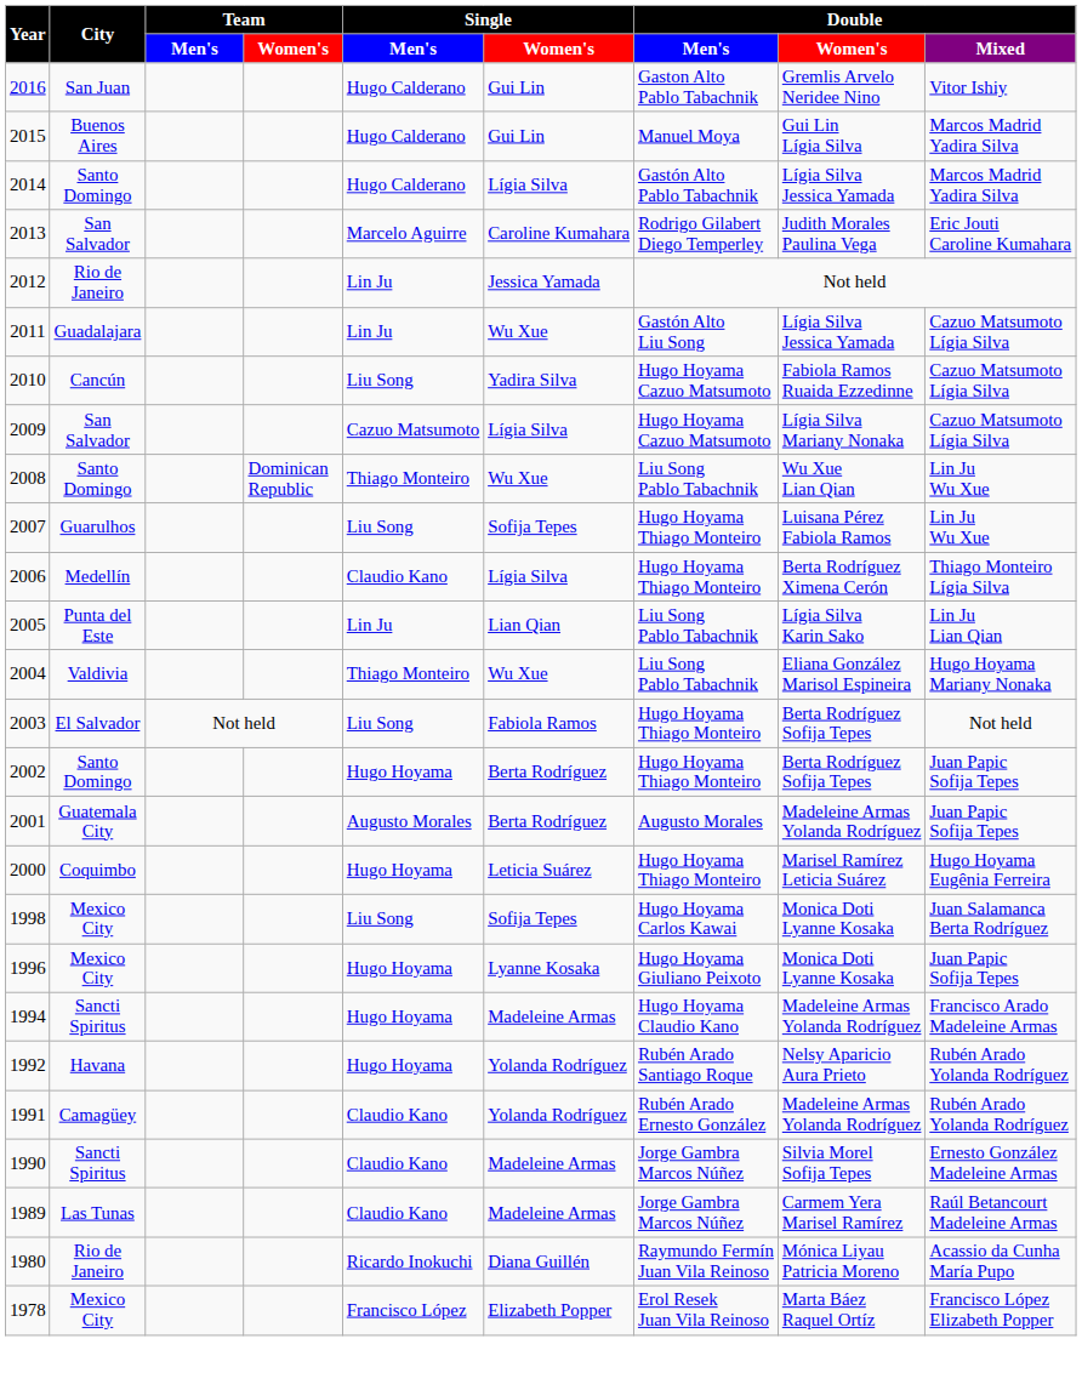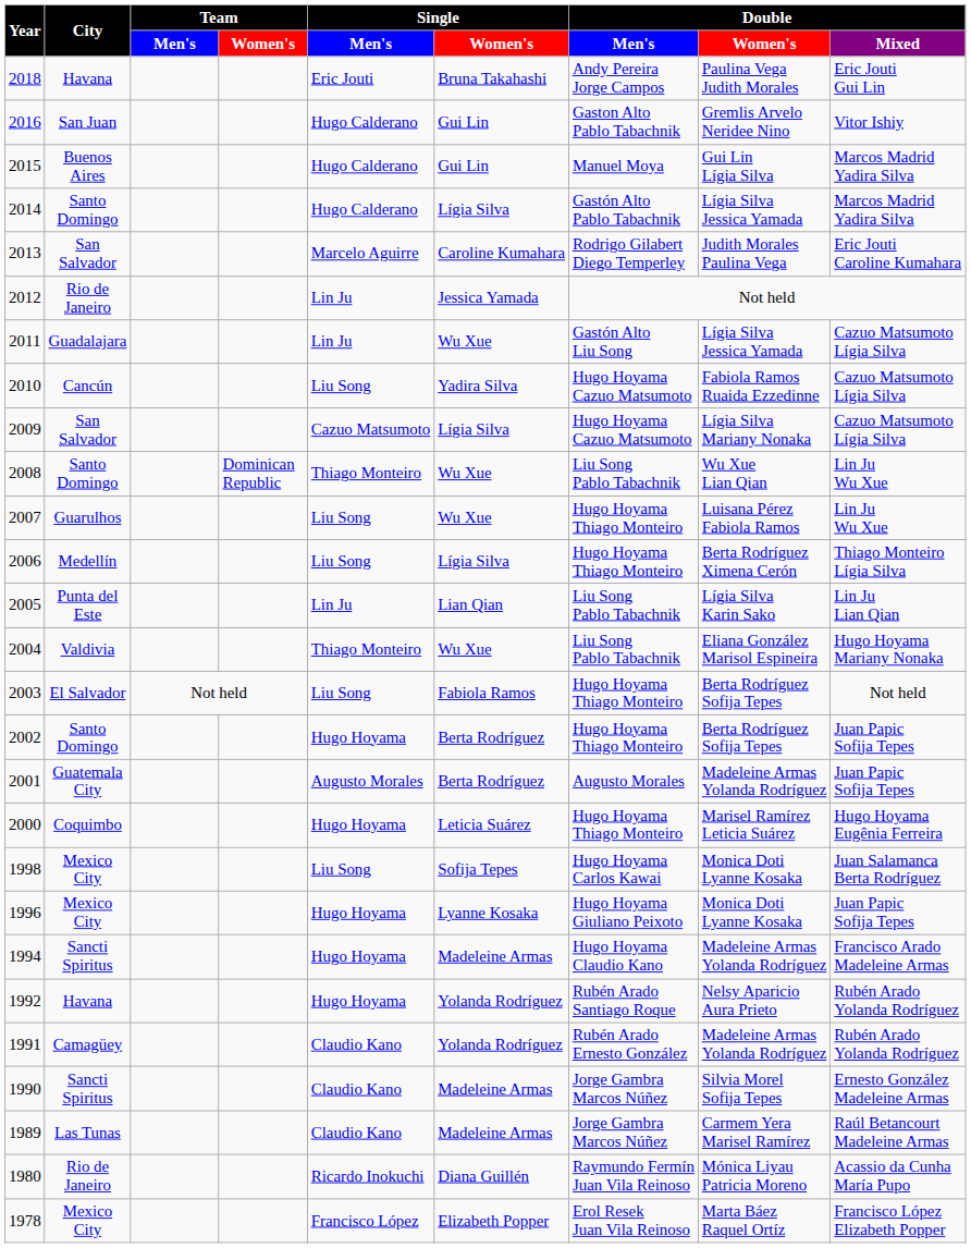 <table class="wikitable" width="auto">
 <tr>
 <th rowspan=2 width="30" style="background:black; color:white">Year</th>
 <th rowspan=2 width="70" style="background:black; color:white">City</th>
 <th colspan=2 width="160" style="background:black; color:white">Team</th>
 <th colspan=2 width="250" style="background:black; color:white">Single</th>
 <th colspan=3 width="250" style="background:black; color:white">Double</th>
 </tr>
 <tr>
 <td width="80" style="background:blue; color:white" align="center"><strong>Men's</strong></td>
 <td width="80" style="background:red; color:white" align="center"><strong>Women's</strong></td>
 <th style="background:blue; color:white" align="center"><strong>Men's</strong></th>
 <th style="background:red; color:white" align="center"><strong>Women's</strong></th>
 <th style="background:blue; color:white" align="center"><strong>Men's</strong></th>
 <th style="background:red; color:white" align="center"><strong>Women's</strong></th>
 <th style="background:purple; color:white" align="center"><strong>Mixed</strong></th>
+</tr>
+<tr>
+<td align="center"><a href='#'>2018</a></td>
+<td align="center"><a href='#'>Havana</a></td>
+<td></td>
+<td></td>
+<td> <a href='#'>Eric Jouti</a></td>
+<td> <a href='#'>Bruna Takahashi</a></td>
+<td> <a href='#'>Andy Pereira</a><br> <a href='#'>Jorge Campos</a></td>
+<td> <a href='#'>Paulina Vega</a><br> <a href='#'>Judith Morales</a></td>
+<td> <a href='#'>Eric Jouti</a><br> <a href='#'>Gui Lin</a></td>
 </tr>
 <tr>
 <td align="center"><a href='#'>2016</a></td>
 <td align="center"><a href='#'>San Juan</a></td>
 <td></td>
 <td></td>
 <td> <a href='#'>Hugo Calderano</a></td>
 <td> <a href='#'>Gui Lin</a></td>
 <td> <a href='#'>Gaston Alto</a><br> <a href='#'>Pablo Tabachnik</a></td>
 <td> <a href='#'>Gremlis Arvelo</a><br> <a href='#'>Neridee Nino</a></td>
 <td> <a href='#'>Vitor Ishiy</a><br></td>
 </tr>
 <tr>
 <td align="center">2015</td>
 <td align="center"><a href='#'>Buenos Aires</a></td>
 <td></td>
 <td></td>
 <td> <a href='#'>Hugo Calderano</a></td>
 <td> <a href='#'>Gui Lin</a></td>
 <td> <a href='#'>Manuel Moya</a><br></td>
 <td> <a href='#'>Gui Lin</a><br> <a href='#'>Lígia Silva</a></td>
 <td> <a href='#'>Marcos Madrid</a><br> <a href='#'>Yadira Silva</a></td>
 </tr>
 <tr>
 <td align="center">2014</td>
 <td align="center"><a href='#'>Santo Domingo</a></td>
 <td></td>
 <td></td>
 <td> <a href='#'>Hugo Calderano</a></td>
 <td> <a href='#'>Lígia Silva</a></td>
 <td> <a href='#'>Gastón Alto</a><br> <a href='#'>Pablo Tabachnik</a></td>
 <td> <a href='#'>Lígia Silva</a><br> <a href='#'>Jessica Yamada</a></td>
 <td> <a href='#'>Marcos Madrid</a><br> <a href='#'>Yadira Silva</a></td>
 </tr>
 <tr>
 <td align="center">2013</td>
 <td align="center"><a href='#'>San Salvador</a></td>
 <td></td>
 <td></td>
 <td> <a href='#'>Marcelo Aguirre</a></td>
 <td> <a href='#'>Caroline Kumahara</a></td>
 <td> <a href='#'>Rodrigo Gilabert</a><br> <a href='#'>Diego Temperley</a></td>
 <td> <a href='#'>Judith Morales</a><br> <a href='#'>Paulina Vega</a></td>
 <td> <a href='#'>Eric Jouti</a><br> <a href='#'>Caroline Kumahara</a></td>
 </tr>
 <tr>
 <td align="center">2012</td>
 <td align="center"><a href='#'>Rio de Janeiro</a></td>
 <td></td>
 <td></td>
 <td> <a href='#'>Lin Ju</a></td>
 <td> <a href='#'>Jessica Yamada</a></td>
 <td colspan=3 align=center>Not held</td>
 </tr>
 <tr>
 <td align="center">2011</td>
 <td align="center"><a href='#'>Guadalajara</a></td>
 <td></td>
 <td></td>
 <td> <a href='#'>Lin Ju</a></td>
 <td> <a href='#'>Wu Xue</a></td>
 <td> <a href='#'>Gastón Alto</a><br> <a href='#'>Liu Song</a></td>
 <td> <a href='#'>Lígia Silva</a><br> <a href='#'>Jessica Yamada</a></td>
 <td> <a href='#'>Cazuo Matsumoto</a><br> <a href='#'>Lígia Silva</a></td>
 </tr>
 <tr>
 <td align="center">2010</td>
 <td align="center"><a href='#'>Cancún</a></td>
 <td></td>
 <td></td>
 <td> <a href='#'>Liu Song</a></td>
 <td> <a href='#'>Yadira Silva</a></td>
 <td> <a href='#'>Hugo Hoyama</a> <br> <a href='#'>Cazuo Matsumoto</a></td>
 <td> <a href='#'>Fabiola Ramos</a><br> <a href='#'>Ruaida Ezzedinne</a></td>
 <td> <a href='#'>Cazuo Matsumoto</a><br> <a href='#'>Lígia Silva</a></td>
 </tr>
 <tr>
 <td align="center">2009</td>
 <td align="center"><a href='#'>San Salvador</a></td>
 <td></td>
 <td></td>
 <td> <a href='#'>Cazuo Matsumoto</a></td>
 <td> <a href='#'>Lígia Silva</a></td>
 <td> <a href='#'>Hugo Hoyama</a><br> <a href='#'>Cazuo Matsumoto</a></td>
 <td> <a href='#'>Lígia Silva</a><br> <a href='#'>Mariany Nonaka</a></td>
 <td> <a href='#'>Cazuo Matsumoto</a><br> <a href='#'>Lígia Silva</a></td>
 </tr>
 <tr>
 <td align="center">2008</td>
 <td align="center"><a href='#'>Santo Domingo</a></td>
 <td></td>
 <td> <a href='#'>Dominican</a> <a href='#'>Republic</a></td>
 <td> <a href='#'>Thiago Monteiro</a></td>
 <td> <a href='#'>Wu Xue</a></td>
 <td> <a href='#'>Liu Song</a><br> <a href='#'>Pablo Tabachnik</a></td>
 <td> <a href='#'>Wu Xue</a><br> <a href='#'>Lian Qian</a></td>
 <td> <a href='#'>Lin Ju</a><br> <a href='#'>Wu Xue</a></td>
 </tr>
 <tr>
 <td align="center">2007</td>
 <td align="center"><a href='#'>Guarulhos</a></td>
 <td></td>
 <td></td>
 <td> <a href='#'>Liu Song</a></td>
-<td> <a href='#'>Sofija Tepes</a></td>
+<td> <a href='#'>Wu Xue</a></td>
 <td> <a href='#'>Hugo Hoyama</a><br> <a href='#'>Thiago Monteiro</a></td>
 <td> <a href='#'>Luisana Pérez</a><br> <a href='#'>Fabiola Ramos</a></td>
 <td> <a href='#'>Lin Ju</a><br> <a href='#'>Wu Xue</a></td>
 </tr>
 <tr>
 <td align="center">2006</td>
 <td align="center"><a href='#'>Medellín</a></td>
 <td></td>
 <td></td>
-<td> <a href='#'>Claudio Kano</a></td>
+<td> <a href='#'>Liu Song</a></td>
 <td> <a href='#'>Lígia Silva</a></td>
 <td> <a href='#'>Hugo Hoyama</a><br> <a href='#'>Thiago Monteiro</a></td>
 <td> <a href='#'>Berta Rodríguez</a><br> <a href='#'>Ximena Cerón</a></td>
 <td> <a href='#'>Thiago Monteiro</a><br> <a href='#'>Lígia Silva</a></td>
 </tr>
 <tr>
 <td align="center">2005</td>
 <td align="center"><a href='#'>Punta del Este</a></td>
 <td></td>
 <td></td>
 <td> <a href='#'>Lin Ju</a></td>
 <td> <a href='#'>Lian Qian</a></td>
 <td> <a href='#'>Liu Song</a><br> <a href='#'>Pablo Tabachnik</a></td>
 <td> <a href='#'>Lígia Silva</a><br> <a href='#'>Karin Sako</a></td>
 <td> <a href='#'>Lin Ju</a><br> <a href='#'>Lian Qian</a></td>
 </tr>
 <tr>
 <td align="center">2004</td>
 <td align="center"><a href='#'>Valdivia</a></td>
 <td></td>
 <td></td>
 <td> <a href='#'>Thiago Monteiro</a></td>
 <td> <a href='#'>Wu Xue</a></td>
 <td> <a href='#'>Liu Song</a><br> <a href='#'>Pablo Tabachnik</a></td>
 <td> <a href='#'>Eliana González</a><br> <a href='#'>Marisol Espineira</a></td>
 <td> <a href='#'>Hugo Hoyama</a><br> <a href='#'>Mariany Nonaka</a></td>
 </tr>
 <tr>
 <td align="center">2003</td>
 <td align="center"><a href='#'>El Salvador</a></td>
 <td colspan=2 align=center>Not held</td>
 <td> <a href='#'>Liu Song</a></td>
 <td> <a href='#'>Fabiola Ramos</a></td>
 <td> <a href='#'>Hugo Hoyama</a><br> <a href='#'>Thiago Monteiro</a></td>
 <td> <a href='#'>Berta Rodríguez</a><br> <a href='#'>Sofija Tepes</a></td>
 <td colspan=1 align=center>Not held</td>
 </tr>
 <tr>
 <td align="center">2002</td>
 <td align="center"><a href='#'>Santo Domingo</a></td>
 <td></td>
 <td></td>
 <td> <a href='#'>Hugo Hoyama</a></td>
 <td> <a href='#'>Berta Rodríguez</a></td>
 <td> <a href='#'>Hugo Hoyama</a><br> <a href='#'>Thiago Monteiro</a></td>
 <td> <a href='#'>Berta Rodríguez</a><br> <a href='#'>Sofija Tepes</a></td>
 <td> <a href='#'>Juan Papic</a><br> <a href='#'>Sofija Tepes</a></td>
 </tr>
 <tr>
 <td align="center">2001</td>
 <td align="center"><a href='#'>Guatemala City</a></td>
 <td></td>
 <td></td>
 <td> <a href='#'>Augusto Morales</a></td>
 <td> <a href='#'>Berta Rodríguez</a></td>
 <td> <a href='#'>Augusto Morales</a><br></td>
 <td> <a href='#'>Madeleine Armas</a><br> <a href='#'>Yolanda Rodríguez</a></td>
 <td> <a href='#'>Juan Papic</a><br> <a href='#'>Sofija Tepes</a></td>
 </tr>
 <tr>
 <td align="center">2000</td>
 <td align="center"><a href='#'>Coquimbo</a></td>
 <td></td>
 <td></td>
 <td> <a href='#'>Hugo Hoyama</a></td>
 <td> <a href='#'>Leticia Suárez</a></td>
 <td> <a href='#'>Hugo Hoyama</a><br> <a href='#'>Thiago Monteiro</a></td>
 <td> <a href='#'>Marisel Ramírez</a><br> <a href='#'>Leticia Suárez</a></td>
 <td> <a href='#'>Hugo Hoyama</a><br> <a href='#'>Eugênia Ferreira</a></td>
 </tr>
 <tr>
 <td align="center">1998</td>
 <td align="center"><a href='#'>Mexico City</a></td>
 <td></td>
 <td></td>
 <td> <a href='#'>Liu Song</a></td>
 <td> <a href='#'>Sofija Tepes</a></td>
 <td> <a href='#'>Hugo Hoyama</a><br> <a href='#'>Carlos Kawai</a></td>
 <td> <a href='#'>Monica Doti</a><br> <a href='#'>Lyanne Kosaka</a></td>
 <td> <a href='#'>Juan Salamanca</a><br> <a href='#'>Berta Rodríguez</a></td>
 </tr>
 <tr>
 <td align="center">1996</td>
 <td align="center"><a href='#'>Mexico City</a></td>
 <td></td>
 <td></td>
 <td> <a href='#'>Hugo Hoyama</a></td>
 <td> <a href='#'>Lyanne Kosaka</a></td>
 <td> <a href='#'>Hugo Hoyama</a><br> <a href='#'>Giuliano Peixoto</a></td>
 <td> <a href='#'>Monica Doti</a><br> <a href='#'>Lyanne Kosaka</a></td>
 <td> <a href='#'>Juan Papic</a><br> <a href='#'>Sofija Tepes</a></td>
 </tr>
 <tr>
 <td align="center">1994</td>
 <td align="center"><a href='#'>Sancti Spiritus</a></td>
 <td></td>
 <td></td>
 <td> <a href='#'>Hugo Hoyama</a></td>
 <td> <a href='#'>Madeleine Armas</a></td>
 <td> <a href='#'>Hugo Hoyama</a><br> <a href='#'>Claudio Kano</a></td>
 <td> <a href='#'>Madeleine Armas</a><br> <a href='#'>Yolanda Rodríguez</a></td>
 <td> <a href='#'>Francisco Arado</a><br> <a href='#'>Madeleine Armas</a></td>
 </tr>
 <tr>
 <td align="center">1992</td>
 <td align="center"><a href='#'>Havana</a></td>
 <td></td>
 <td></td>
 <td> <a href='#'>Hugo Hoyama</a></td>
 <td> <a href='#'>Yolanda Rodríguez</a></td>
 <td> <a href='#'>Rubén Arado</a><br> <a href='#'>Santiago Roque</a></td>
 <td> <a href='#'>Nelsy Aparicio</a><br> <a href='#'>Aura Prieto</a></td>
 <td> <a href='#'>Rubén Arado</a><br> <a href='#'>Yolanda Rodríguez</a></td>
 </tr>
 <tr>
 <td align="center">1991</td>
 <td align="center"><a href='#'>Camagüey</a></td>
 <td></td>
 <td></td>
 <td> <a href='#'>Claudio Kano</a></td>
 <td> <a href='#'>Yolanda Rodríguez</a></td>
 <td> <a href='#'>Rubén Arado</a><br> <a href='#'>Ernesto González</a></td>
 <td> <a href='#'>Madeleine Armas</a><br> <a href='#'>Yolanda Rodríguez</a></td>
 <td> <a href='#'>Rubén Arado</a><br> <a href='#'>Yolanda Rodríguez</a></td>
 </tr>
 <tr>
 <td align="center">1990</td>
 <td align="center"><a href='#'>Sancti Spiritus</a></td>
 <td></td>
 <td></td>
 <td> <a href='#'>Claudio Kano</a></td>
 <td> <a href='#'>Madeleine Armas</a></td>
 <td> <a href='#'>Jorge Gambra</a><br> <a href='#'>Marcos Núñez</a></td>
 <td> <a href='#'>Silvia Morel</a><br> <a href='#'>Sofija Tepes</a></td>
 <td> <a href='#'>Ernesto González</a><br> <a href='#'>Madeleine Armas</a></td>
 </tr>
 <tr>
 <td align="center">1989</td>
 <td align="center"><a href='#'>Las Tunas</a></td>
 <td></td>
 <td></td>
 <td> <a href='#'>Claudio Kano</a></td>
 <td> <a href='#'>Madeleine Armas</a></td>
 <td> <a href='#'>Jorge Gambra</a><br> <a href='#'>Marcos Núñez</a></td>
 <td> <a href='#'>Carmem Yera</a><br> <a href='#'>Marisel Ramírez</a></td>
 <td> <a href='#'>Raúl Betancourt</a><br> <a href='#'>Madeleine Armas</a></td>
 </tr>
 <tr>
 <td align="center">1980</td>
 <td align="center"><a href='#'>Rio de Janeiro</a></td>
 <td></td>
 <td></td>
 <td> <a href='#'>Ricardo Inokuchi</a></td>
 <td> <a href='#'>Diana Guillén</a></td>
 <td> <a href='#'>Raymundo Fermín</a><br> <a href='#'>Juan Vila Reinoso</a></td>
 <td> <a href='#'>Mónica Liyau</a><br> <a href='#'>Patricia Moreno</a></td>
 <td> <a href='#'>Acassio da Cunha</a><br> <a href='#'>María Pupo</a></td>
 </tr>
 <tr>
 <td align="center">1978</td>
 <td align="center"><a href='#'>Mexico City</a></td>
 <td></td>
 <td></td>
 <td> <a href='#'>Francisco López</a></td>
 <td> <a href='#'>Elizabeth Popper</a></td>
 <td> <a href='#'>Erol Resek</a><br> <a href='#'>Juan Vila Reinoso</a></td>
 <td> <a href='#'>Marta Báez</a><br> <a href='#'>Raquel Ortíz</a></td>
 <td> <a href='#'>Francisco López</a><br> <a href='#'>Elizabeth Popper</a></td>
 </tr>
 </table>
